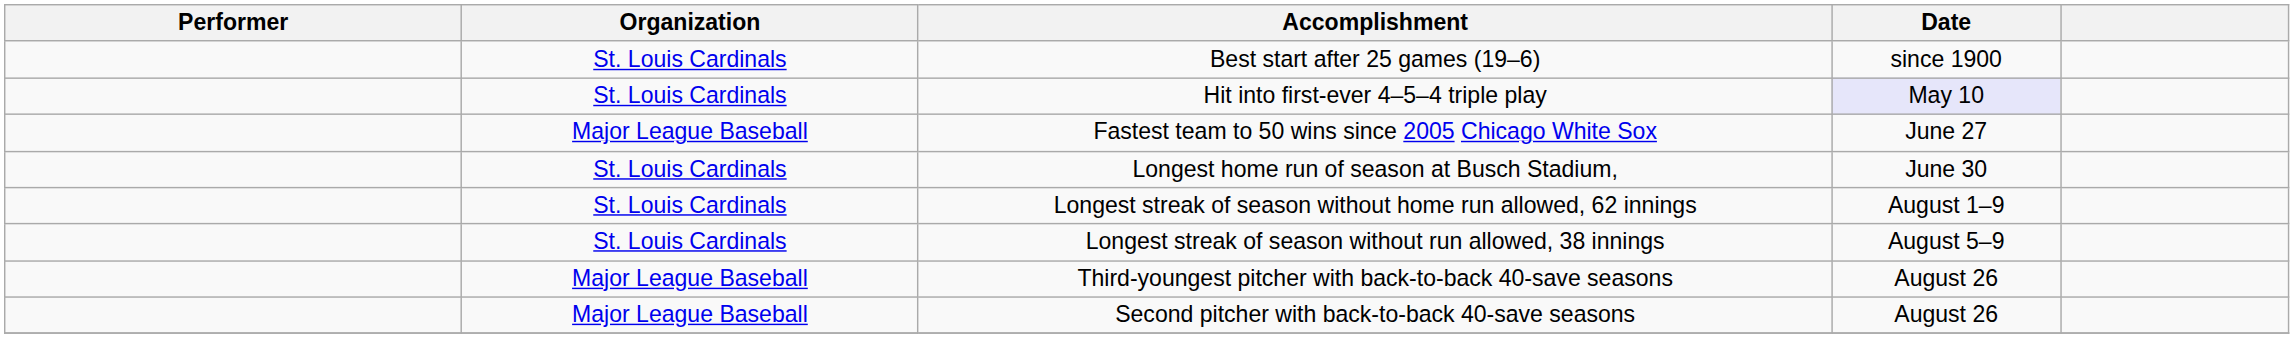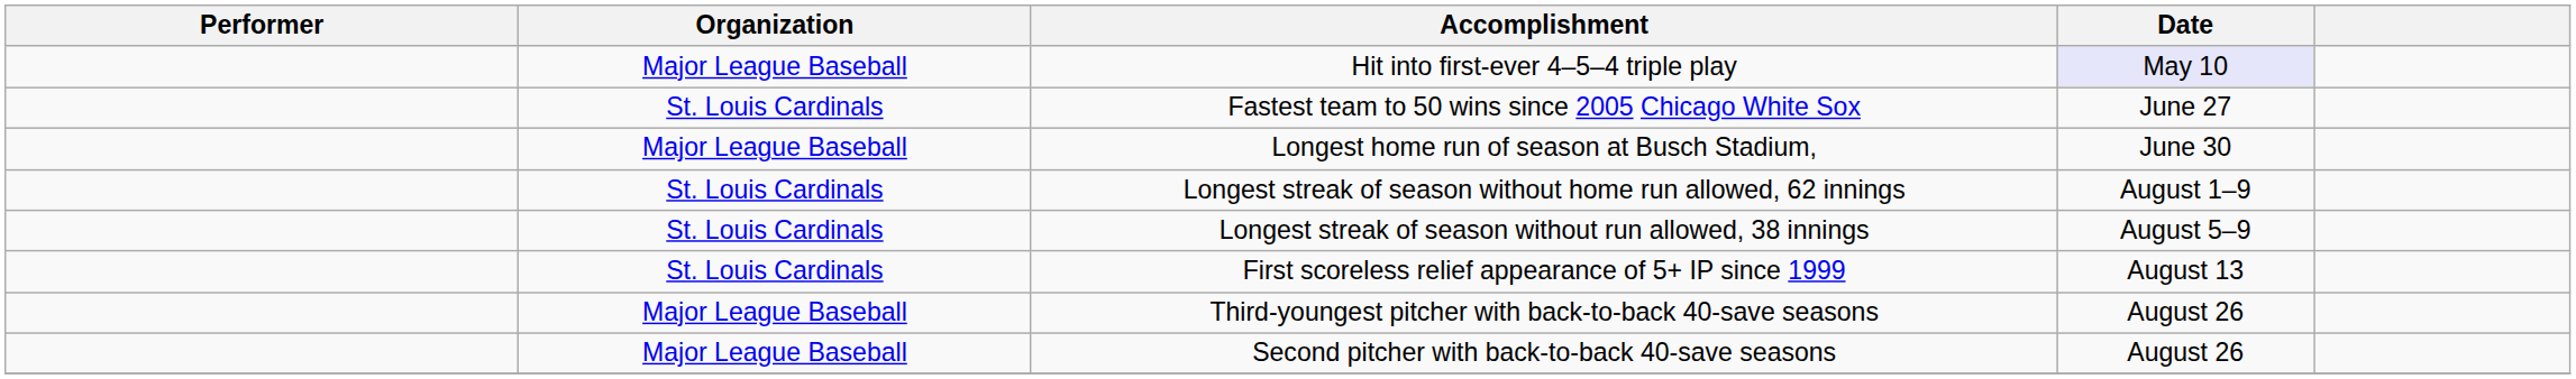 <table class="wikitable sortable" style="width:80%; text-align:center;">
 <tr>
 <th style="width:20%;">Performer</th>
 <th style="width:20%;">Organization</th>
 <th style="width:40%;">Accomplishment</th>
 <th style="width:10%;" data-sort-type="date">Date</th>
 <th style="width:10%;"></th>
 </tr>
 <tr>
 <td></td>
-<td><a href='#'>St. Louis Cardinals</a></td>
-<td>Best start after 25 games (19–6)</td>
-<td>since 1900</td>
-<td></td>
-</tr>
-<tr>
-<td></td>
-<td><a href='#'>St. Louis Cardinals</a></td>
+<td><a href='#'>Major League Baseball</a></td>
 <td>Hit into first-ever 4–5–4 triple play</td>
 <td style="background: lavender;">May 10</td>
 <td></td>
 </tr>
 <tr>
 <td></td>
-<td><a href='#'>Major League Baseball</a></td>
+<td><a href='#'>St. Louis Cardinals</a></td>
 <td>Fastest team to 50 wins since <a href='#'>2005</a> <a href='#'>Chicago White Sox</a></td>
 <td>June 27</td>
 <td></td>
 </tr>
 <tr>
 <td></td>
-<td><a href='#'>St. Louis Cardinals</a></td>
+<td><a href='#'>Major League Baseball</a></td>
 <td>Longest home run of season at Busch Stadium, </td>
 <td>June 30</td>
 <td></td>
 </tr>
 <tr>
 <td></td>
 <td><a href='#'>St. Louis Cardinals</a></td>
 <td>Longest streak of season without home run allowed, 62 innings</td>
 <td>August 1–9</td>
 <td></td>
 </tr>
 <tr>
 <td></td>
 <td><a href='#'>St. Louis Cardinals</a></td>
 <td>Longest streak of season without run allowed, 38 innings</td>
 <td>August 5–9</td>
 <td></td>
 </tr>
 <tr>
 <td></td>
+<td><a href='#'>St. Louis Cardinals</a></td>
+<td>First scoreless relief appearance of 5+ IP since <a href='#'>1999</a></td>
+<td>August 13</td>
+<td></td>
+</tr>
+<tr>
+<td></td>
 <td><a href='#'>Major League Baseball</a></td>
 <td>Third-youngest pitcher with back-to-back 40-save seasons</td>
 <td>August 26</td>
 <td></td>
 </tr>
 <tr>
 <td></td>
 <td><a href='#'>Major League Baseball</a></td>
 <td>Second pitcher with back-to-back 40-save seasons</td>
 <td>August 26</td>
 <td></td>
 </tr>
 <tr>
 </tr>
 </table>
